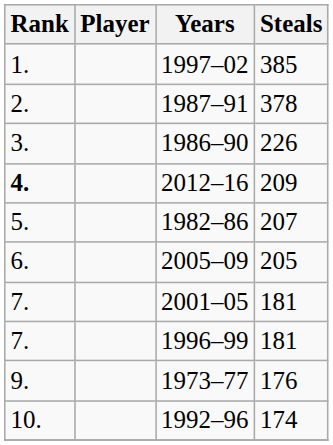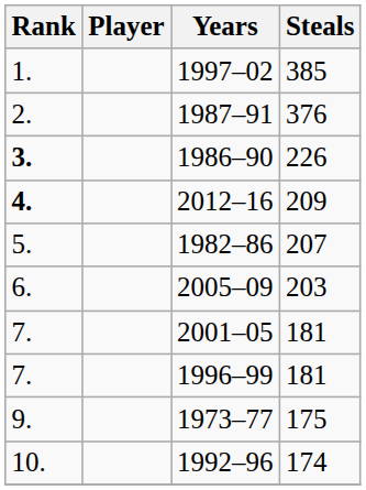 <table class="wikitable sortable">
 <tr>
 <th>Rank</th>
 <th>Player</th>
 <th>Years</th>
 <th>Steals</th>
 </tr>
 <tr>
 <td>1.</td>
 <td></td>
 <td>1997–02</td>
 <td>385</td>
 </tr>
 <tr>
 <td>2.</td>
 <td></td>
 <td>1987–91</td>
-<td>378</td>
+<td>376</td>
 </tr>
 <tr>
-<td>3.</td>
+<td><strong>3.</strong></td>
 <td></td>
 <td>1986–90</td>
 <td>226</td>
 </tr>
 <tr>
 <td><strong>4.</strong></td>
 <td></td>
 <td>2012–16</td>
 <td>209</td>
 </tr>
 <tr>
 <td>5.</td>
 <td></td>
 <td>1982–86</td>
 <td>207</td>
 </tr>
 <tr>
 <td>6.</td>
 <td></td>
 <td>2005–09</td>
-<td>205</td>
+<td>203</td>
 </tr>
 <tr>
 <td>7.</td>
 <td></td>
 <td>2001–05</td>
 <td>181</td>
 </tr>
 <tr>
 <td>7.</td>
 <td></td>
 <td>1996–99</td>
 <td>181</td>
 </tr>
 <tr>
 <td>9.</td>
 <td></td>
 <td>1973–77</td>
-<td>176</td>
+<td>175</td>
 </tr>
 <tr>
 <td>10.</td>
 <td></td>
 <td>1992–96</td>
 <td>174</td>
 </tr>
 <tr>
 </tr>
 </table>
